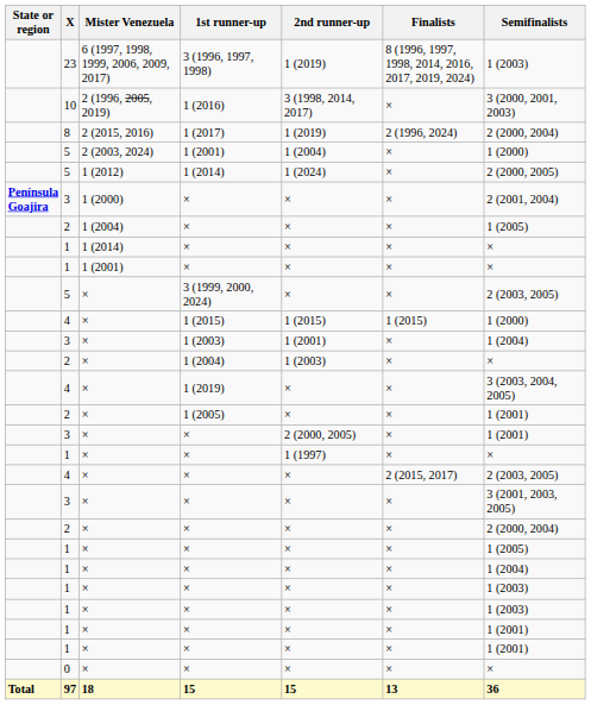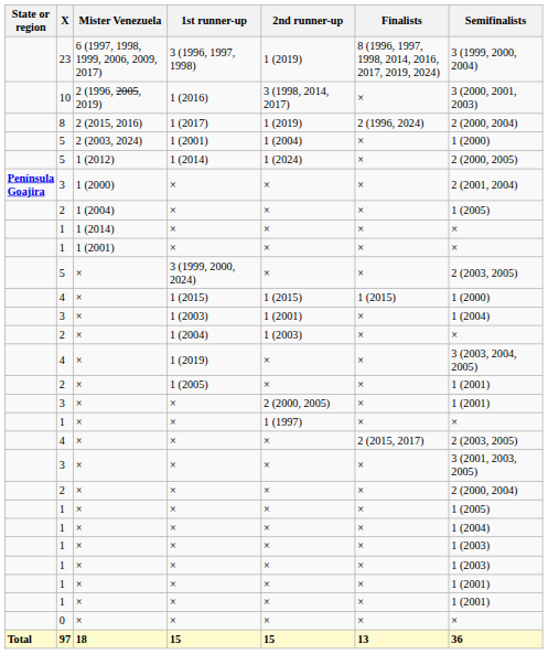 <table class="wikitable sortable" style="font-size: 95%;">
 <tr>
 <th width="60">State or region</th>
 <th>X</th>
 <th width="120">Mister Venezuela<br></th>
 <th width="120">1st runner-up<br></th>
 <th width="120">2nd runner-up<br></th>
 <th width="120">Finalists<br></th>
 <th width="120">Semifinalists<br></th>
 </tr>
 <tr>
 <td><strong></strong></td>
 <td>23</td>
 <td>6 (1997, 1998, 1999, 2006, 2009, 2017)</td>
 <td>3 (1996, 1997, 1998)</td>
 <td>1 (2019)</td>
 <td>8 (1996, 1997, 1998, 2014, 2016, 2017, 2019, 2024)</td>
-<td>1 (2003)</td>
+<td>3 (1999, 2000, 2004)</td>
 </tr>
 <tr>
 <td><strong></strong></td>
 <td>10</td>
 <td>2 (1996, <s>2005</s>, 2019)</td>
 <td>1 (2016)</td>
 <td>3 (1998, 2014, 2017)</td>
 <td>×</td>
 <td>3 (2000, 2001, 2003)</td>
 </tr>
 <tr>
 <td><strong></strong></td>
 <td>8</td>
 <td>2 (2015, 2016)</td>
 <td>1 (2017)</td>
 <td>1 (2019)</td>
 <td>2 (1996, 2024)</td>
 <td>2 (2000, 2004)</td>
 </tr>
 <tr>
 <td><strong></strong></td>
 <td>5</td>
 <td>2 (2003, 2024)</td>
 <td>1 (2001)</td>
 <td>1 (2004)</td>
 <td>×</td>
 <td>1 (2000)</td>
 </tr>
 <tr>
 <td><strong></strong></td>
 <td>5</td>
 <td>1 (2012)</td>
 <td>1 (2014)</td>
 <td>1 (2024)</td>
 <td>×</td>
 <td>2 (2000, 2005)</td>
 </tr>
 <tr>
 <td><strong> <a href='#'>Península Goajira</a></strong></td>
 <td>3</td>
 <td>1 (2000)</td>
 <td>×</td>
 <td>×</td>
 <td>×</td>
 <td>2 (2001, 2004)</td>
 </tr>
 <tr>
 <td><strong></strong></td>
 <td>2</td>
 <td>1 (2004)</td>
 <td>×</td>
 <td>×</td>
 <td>×</td>
 <td>1 (2005)</td>
 </tr>
 <tr>
 <td><strong></strong></td>
 <td>1</td>
 <td>1 (2014)</td>
 <td>×</td>
 <td>×</td>
 <td>×</td>
 <td>×</td>
 </tr>
 <tr>
 <td><strong></strong></td>
 <td>1</td>
 <td>1 (2001)</td>
 <td>×</td>
 <td>×</td>
 <td>×</td>
 <td>×</td>
 </tr>
 <tr>
 <td><strong></strong></td>
 <td>5</td>
 <td>×</td>
 <td>3 (1999, 2000, 2024)</td>
 <td>×</td>
 <td>×</td>
 <td>2 (2003, 2005)</td>
 </tr>
 <tr>
 <td><strong></strong></td>
 <td>4</td>
 <td>×</td>
 <td>1 (2015)</td>
 <td>1 (2015)</td>
 <td>1 (2015)</td>
 <td>1 (2000)</td>
 </tr>
 <tr>
 <td><strong></strong></td>
 <td>3</td>
 <td>×</td>
 <td>1 (2003)</td>
 <td>1 (2001)</td>
 <td>×</td>
 <td>1 (2004)</td>
 </tr>
 <tr>
 <td><strong></strong></td>
 <td>2</td>
 <td>×</td>
 <td>1 (2004)</td>
 <td>1 (2003)</td>
 <td>×</td>
 <td>×</td>
 </tr>
 <tr>
 <td><strong></strong></td>
 <td>4</td>
 <td>×</td>
 <td>1 (2019)</td>
 <td>×</td>
 <td>×</td>
 <td>3 (2003, 2004, 2005)</td>
 </tr>
 <tr>
 <td><strong></strong></td>
 <td>2</td>
 <td>×</td>
 <td>1 (2005)</td>
 <td>×</td>
 <td>×</td>
 <td>1 (2001)</td>
 </tr>
 <tr>
 <td><strong></strong></td>
 <td>3</td>
 <td>×</td>
 <td>×</td>
 <td>2 (2000, 2005)</td>
 <td>×</td>
 <td>1 (2001)</td>
 </tr>
 <tr>
 <td><strong></strong></td>
 <td>1</td>
 <td>×</td>
 <td>×</td>
 <td>1 (1997)</td>
 <td>×</td>
 <td>×</td>
 </tr>
 <tr>
 <td><strong></strong></td>
 <td>4</td>
 <td>×</td>
 <td>×</td>
 <td>×</td>
 <td>2 (2015, 2017)</td>
 <td>2 (2003, 2005)</td>
 </tr>
 <tr>
 <td><strong></strong></td>
 <td>3</td>
 <td>×</td>
 <td>×</td>
 <td>×</td>
 <td>×</td>
 <td>3 (2001, 2003, 2005)</td>
 </tr>
 <tr>
 <td><strong></strong></td>
 <td>2</td>
 <td>×</td>
 <td>×</td>
 <td>×</td>
 <td>×</td>
 <td>2 (2000, 2004)</td>
 </tr>
 <tr>
 <td><strong></strong></td>
 <td>1</td>
 <td>×</td>
 <td>×</td>
 <td>×</td>
 <td>×</td>
 <td>1 (2005)</td>
 </tr>
 <tr>
 <td><strong></strong></td>
 <td>1</td>
 <td>×</td>
 <td>×</td>
 <td>×</td>
 <td>×</td>
 <td>1 (2004)</td>
 </tr>
 <tr>
 <td><strong></strong></td>
 <td>1</td>
 <td>×</td>
 <td>×</td>
 <td>×</td>
 <td>×</td>
 <td>1 (2003)</td>
 </tr>
 <tr>
 <td><strong></strong></td>
 <td>1</td>
 <td>×</td>
 <td>×</td>
 <td>×</td>
 <td>×</td>
 <td>1 (2003)</td>
 </tr>
 <tr>
 <td><strong></strong></td>
 <td>1</td>
 <td>×</td>
 <td>×</td>
 <td>×</td>
 <td>×</td>
 <td>1 (2001)</td>
 </tr>
 <tr>
 <td><strong></strong></td>
 <td>1</td>
 <td>×</td>
 <td>×</td>
 <td>×</td>
 <td>×</td>
 <td>1 (2001)</td>
 </tr>
 <tr>
 <td><strong></strong></td>
 <td>0</td>
 <td>×</td>
 <td>×</td>
 <td>×</td>
 <td>×</td>
 <td>×</td>
 </tr>
 <tr style="background: #FFFACD;" |>
 <td><strong>Total</strong></td>
 <td><strong>97</strong></td>
 <td><strong>18</strong></td>
 <td><strong>15</strong></td>
 <td><strong>15</strong></td>
 <td><strong>13</strong></td>
 <td><strong>36</strong></td>
 </tr>
 </table>
